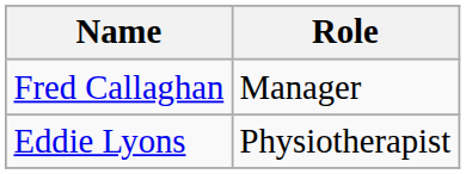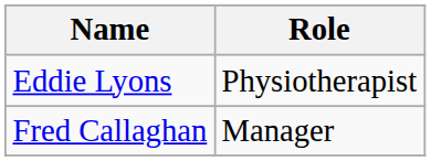 <table class="wikitable">
 <tr>
 <th>Name</th>
 <th>Role</th>
 </tr>
 <tr>
+<td> <a href='#'>Eddie Lyons</a></td>
+<td>Physiotherapist</td>
+</tr>
+<tr>
 <td> <a href='#'>Fred Callaghan</a></td>
 <td>Manager</td>
 </tr>
-<tr>
-<td> <a href='#'>Eddie Lyons</a></td>
-<td>Physiotherapist</td>
-</tr>
 </table>
